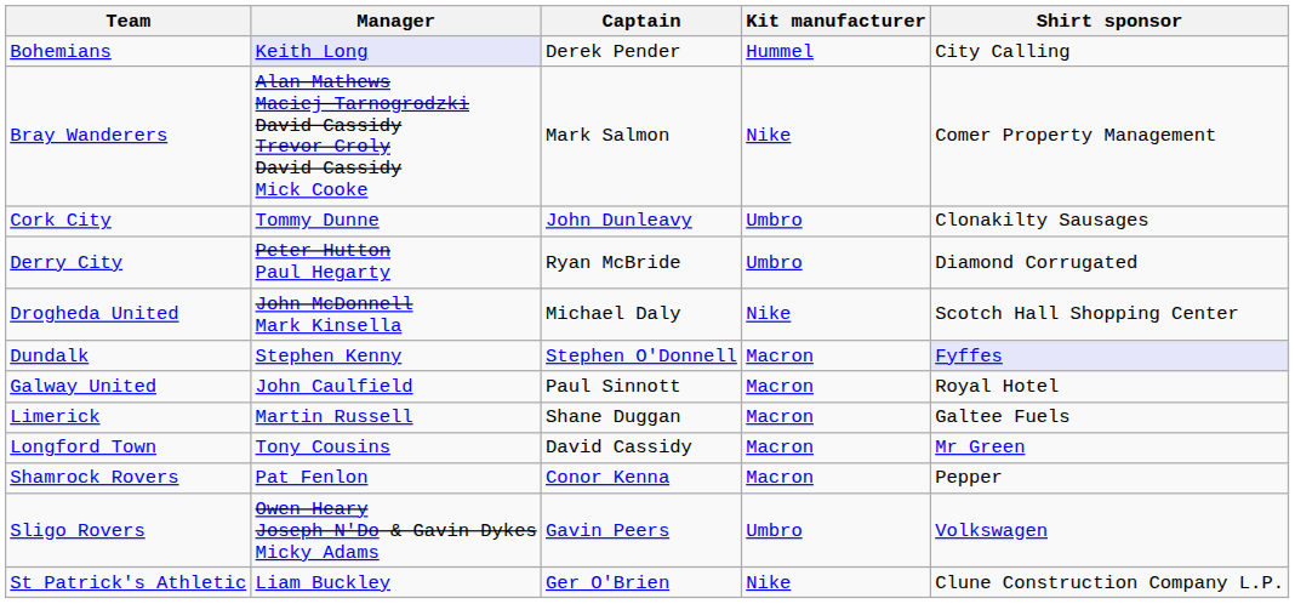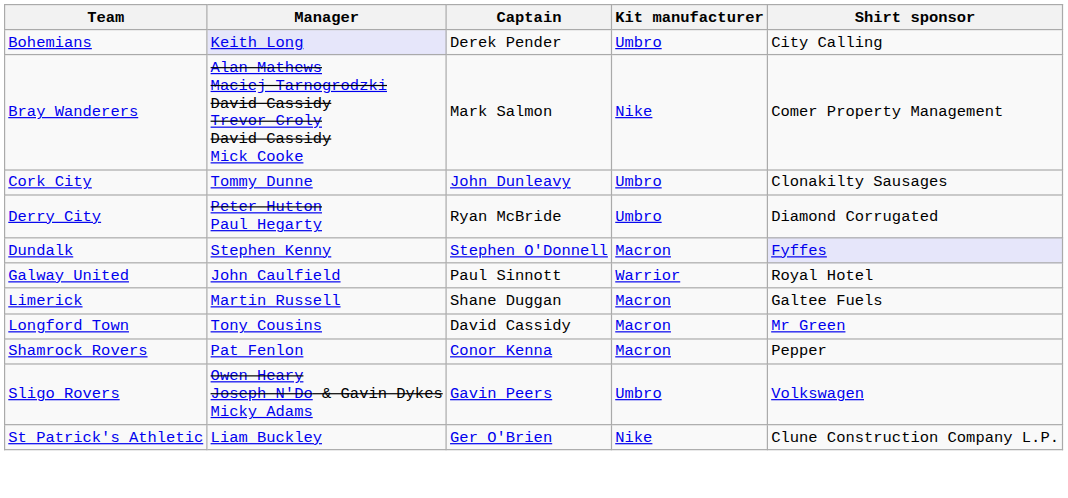 <table class="wikitable sortable" style="text-align: left;">
 <tr>
 <th>Team</th>
 <th>Manager</th>
 <th>Captain</th>
 <th>Kit manufacturer</th>
 <th>Shirt sponsor</th>
 </tr>
 <tr>
 <td><a href='#'>Bohemians</a></td>
 <td style="background: lavender;"> <a href='#'>Keith Long</a></td>
 <td> Derek Pender</td>
-<td><a href='#'>Hummel</a></td>
+<td><a href='#'>Umbro</a></td>
 <td>City Calling</td>
 </tr>
 <tr>
 <td><a href='#'>Bray Wanderers</a></td>
 <td><s> <a href='#'>Alan Mathews</a></s><br><s> <a href='#'>Maciej Tarnogrodzki</a></s><br><s> David Cassidy</s><br><s> <a href='#'>Trevor Croly</a></s><br><s> David Cassidy</s><br> <a href='#'>Mick Cooke</a></td>
 <td> Mark Salmon</td>
 <td><a href='#'>Nike</a></td>
 <td>Comer Property Management</td>
 </tr>
 <tr>
 <td><a href='#'>Cork City</a></td>
 <td> <a href='#'>Tommy Dunne</a></td>
 <td> <a href='#'>John Dunleavy</a></td>
 <td><a href='#'>Umbro</a></td>
 <td>Clonakilty Sausages</td>
 </tr>
 <tr>
 <td><a href='#'>Derry City</a></td>
 <td><s> <a href='#'>Peter Hutton</a></s><br> <a href='#'>Paul Hegarty</a></td>
 <td> Ryan McBride</td>
 <td><a href='#'>Umbro</a></td>
 <td>Diamond Corrugated</td>
 </tr>
 <tr>
-<td><a href='#'>Drogheda United</a></td>
-<td><s> <a href='#'>John McDonnell</a></s><br> <a href='#'>Mark Kinsella</a></td>
-<td> Michael Daly</td>
-<td><a href='#'>Nike</a></td>
-<td>Scotch Hall Shopping Center</td>
-</tr>
-<tr>
 <td><a href='#'>Dundalk</a></td>
 <td> <a href='#'>Stephen Kenny</a></td>
 <td> <a href='#'>Stephen O'Donnell</a></td>
 <td><a href='#'>Macron</a></td>
 <td style="background: lavender;"><a href='#'>Fyffes</a></td>
 </tr>
 <tr>
 <td><a href='#'>Galway United</a></td>
 <td> <a href='#'>John Caulfield</a></td>
 <td> Paul Sinnott</td>
-<td><a href='#'>Macron</a></td>
+<td><a href='#'>Warrior</a></td>
 <td>Royal Hotel</td>
 </tr>
 <tr>
 <td><a href='#'>Limerick</a></td>
 <td> <a href='#'>Martin Russell</a></td>
 <td> Shane Duggan</td>
 <td><a href='#'>Macron</a></td>
 <td>Galtee Fuels</td>
 </tr>
 <tr>
 <td><a href='#'>Longford Town</a></td>
 <td> <a href='#'>Tony Cousins</a></td>
 <td> David Cassidy</td>
 <td><a href='#'>Macron</a></td>
 <td><a href='#'>Mr Green</a></td>
 </tr>
 <tr>
 <td><a href='#'>Shamrock Rovers</a></td>
 <td> <a href='#'>Pat Fenlon</a></td>
 <td> <a href='#'>Conor Kenna</a></td>
 <td><a href='#'>Macron</a></td>
 <td>Pepper</td>
 </tr>
 <tr>
 <td><a href='#'>Sligo Rovers</a></td>
 <td><s> <a href='#'>Owen Heary</a></s><br><s> <a href='#'>Joseph N'Do</a> &  Gavin Dykes</s><br>  <a href='#'>Micky Adams</a></td>
 <td> <a href='#'>Gavin Peers</a></td>
 <td><a href='#'>Umbro</a></td>
 <td><a href='#'>Volkswagen</a></td>
 </tr>
 <tr>
 <td><a href='#'>St Patrick's Athletic</a></td>
 <td> <a href='#'>Liam Buckley</a></td>
 <td> <a href='#'>Ger O'Brien</a></td>
 <td><a href='#'>Nike</a></td>
 <td>Clune Construction Company L.P.</td>
 </tr>
 </table>
